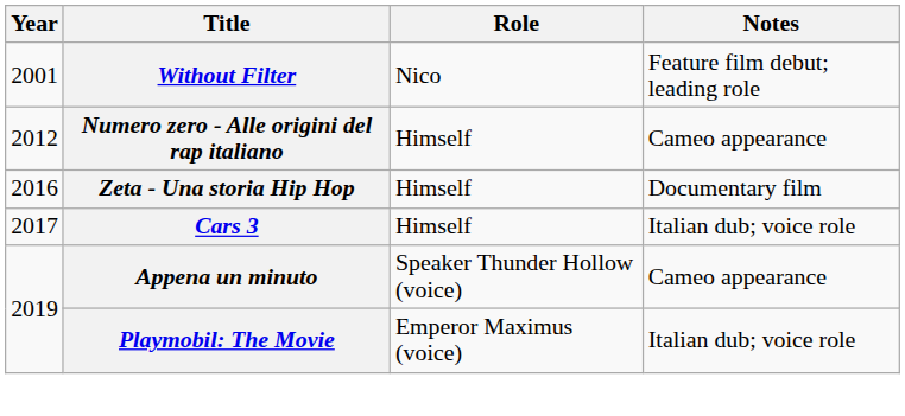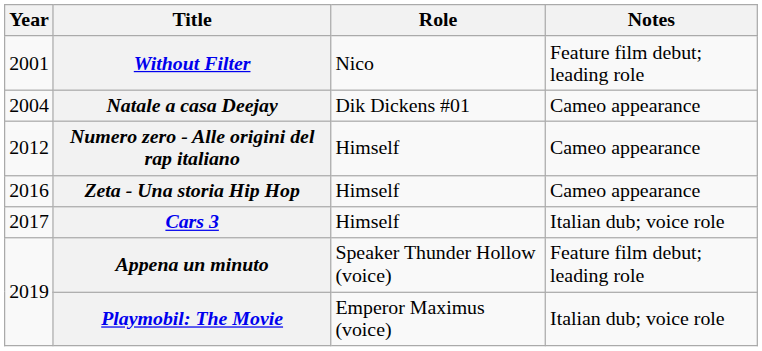 <table class="wikitable plainrowheaders">
 <tr>
 <th>Year</th>
 <th>Title</th>
 <th>Role</th>
 <th>Notes</th>
 </tr>
 <tr>
 <td>2001</td>
 <th scope="row"><em><a href='#'>Without Filter</a></em></th>
 <td>Nico</td>
 <td>Feature film debut; leading role</td>
 </tr>
 <tr>
+<td>2004</td>
+<th scope="row"><em>Natale a casa Deejay</em></th>
+<td>Dik Dickens #01</td>
+<td>Cameo appearance</td>
+</tr>
+<tr>
 <td>2012</td>
 <th scope="row"><em>Numero zero - Alle origini del rap italiano</em></th>
 <td>Himself</td>
 <td>Cameo appearance</td>
 </tr>
 <tr>
 <td>2016</td>
 <th scope="row"><em>Zeta - Una storia Hip Hop</em></th>
 <td>Himself</td>
-<td>Documentary film</td>
+<td>Cameo appearance</td>
 </tr>
 <tr>
 <td>2017</td>
 <th scope="row"><em><a href='#'>Cars 3</a></em></th>
 <td>Himself</td>
 <td>Italian dub; voice role</td>
 </tr>
 <tr>
 <td rowspan="2">2019</td>
 <th scope="row"><em>Appena un minuto</em></th>
 <td>Speaker Thunder Hollow (voice)</td>
-<td>Cameo appearance</td>
+<td>Feature film debut; leading role</td>
 </tr>
 <tr>
 <th scope="row"><em><a href='#'>Playmobil: The Movie</a></em></th>
 <td>Emperor Maximus (voice)</td>
 <td>Italian dub; voice role</td>
 </tr>
 </table>
